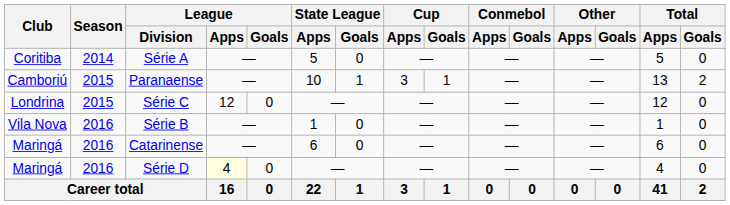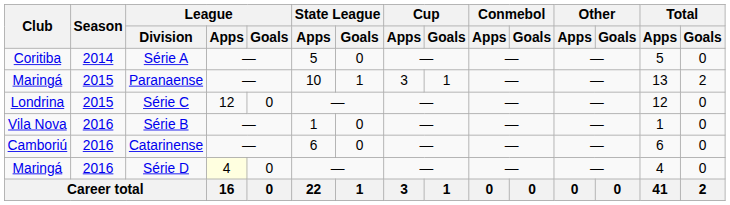 <table class="wikitable" style="text-align: center;">
 <tr>
 <th rowspan="2">Club</th>
 <th rowspan="2">Season</th>
 <th colspan="3">League</th>
 <th colspan="2">State League</th>
 <th colspan="2">Cup</th>
 <th colspan="2">Conmebol</th>
 <th colspan="2">Other</th>
 <th colspan="2">Total</th>
 </tr>
 <tr>
 <th>Division</th>
 <th>Apps</th>
 <th>Goals</th>
 <th>Apps</th>
 <th>Goals</th>
 <th>Apps</th>
 <th>Goals</th>
 <th>Apps</th>
 <th>Goals</th>
 <th>Apps</th>
 <th>Goals</th>
 <th>Apps</th>
 <th>Goals</th>
 </tr>
 <tr>
 <td valign="center"><a href='#'>Coritiba</a></td>
 <td><a href='#'>2014</a></td>
 <td><a href='#'>Série A</a></td>
 <td colspan="2">—</td>
 <td>5</td>
 <td>0</td>
 <td colspan="2">—</td>
 <td colspan="2">—</td>
 <td colspan="2">—</td>
 <td>5</td>
 <td>0</td>
 </tr>
 <tr>
-<td valign="center"><a href='#'>Camboriú</a></td>
+<td valign="center"><a href='#'>Maringá</a></td>
 <td><a href='#'>2015</a></td>
 <td><a href='#'>Paranaense</a></td>
 <td colspan="2">—</td>
 <td>10</td>
 <td>1</td>
 <td>3</td>
 <td>1</td>
 <td colspan="2">—</td>
 <td colspan="2">—</td>
 <td>13</td>
 <td>2</td>
 </tr>
 <tr>
 <td valign="center"><a href='#'>Londrina</a></td>
 <td><a href='#'>2015</a></td>
 <td><a href='#'>Série C</a></td>
 <td>12</td>
 <td>0</td>
 <td colspan="2">—</td>
 <td colspan="2">—</td>
 <td colspan="2">—</td>
 <td colspan="2">—</td>
 <td>12</td>
 <td>0</td>
 </tr>
 <tr>
 <td valign="center"><a href='#'>Vila Nova</a></td>
 <td><a href='#'>2016</a></td>
 <td><a href='#'>Série B</a></td>
 <td colspan="2">—</td>
 <td>1</td>
 <td>0</td>
 <td colspan="2">—</td>
 <td colspan="2">—</td>
 <td colspan="2">—</td>
 <td>1</td>
 <td>0</td>
 </tr>
 <tr>
-<td valign="center"><a href='#'>Maringá</a></td>
+<td valign="center"><a href='#'>Camboriú</a></td>
 <td><a href='#'>2016</a></td>
 <td><a href='#'>Catarinense</a></td>
 <td colspan="2">—</td>
 <td>6</td>
 <td>0</td>
 <td colspan="2">—</td>
 <td colspan="2">—</td>
 <td colspan="2">—</td>
 <td>6</td>
 <td>0</td>
 </tr>
 <tr>
 <td valign="center"><a href='#'>Maringá</a></td>
 <td><a href='#'>2016</a></td>
 <td><a href='#'>Série D</a></td>
 <td style="background: lightyellow;">4</td>
 <td>0</td>
 <td colspan="2">—</td>
 <td colspan="2">—</td>
 <td colspan="2">—</td>
 <td colspan="2">—</td>
 <td>4</td>
 <td>0</td>
 </tr>
 <tr>
 <th colspan="3"><strong>Career total</strong></th>
 <th>16</th>
 <th>0</th>
 <th>22</th>
 <th>1</th>
 <th>3</th>
 <th>1</th>
 <th>0</th>
 <th>0</th>
 <th>0</th>
 <th>0</th>
 <th>41</th>
 <th>2</th>
 </tr>
 </table>
